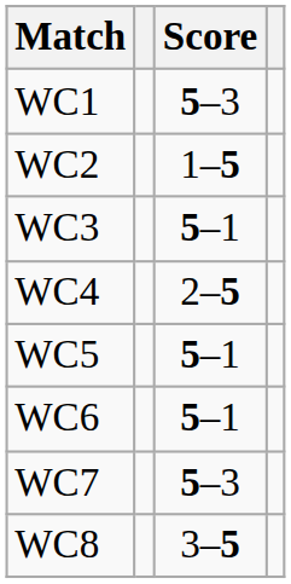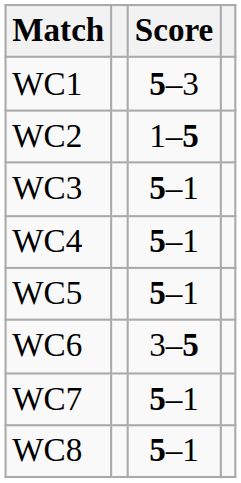 <table class="wikitable" style="font-size: 100%; margin: 1em auto 1em auto;">
 <tr>
 <th>Match</th>
 <th></th>
 <th>Score</th>
 <th></th>
 </tr>
 <tr>
 <td>WC1</td>
 <td><strong></strong></td>
 <td align="center"><strong>5</strong>–3</td>
 <td></td>
 </tr>
 <tr>
 <td>WC2</td>
 <td></td>
 <td align="center">1–<strong>5</strong></td>
 <td><strong></strong></td>
 </tr>
 <tr>
 <td>WC3</td>
 <td><strong></strong></td>
 <td align="center"><strong>5</strong>–1</td>
 <td></td>
 </tr>
 <tr>
 <td>WC4</td>
 <td></td>
-<td align="center">2–<strong>5</strong></td>
+<td align="center"><strong>5</strong>–1</td>
 <td><strong></strong></td>
 </tr>
 <tr>
 <td>WC5</td>
 <td><strong></strong></td>
 <td align="center"><strong>5</strong>–1</td>
 <td></td>
 </tr>
 <tr>
 <td>WC6</td>
 <td></td>
-<td align="center"><strong>5</strong>–1</td>
+<td align="center">3–<strong>5</strong></td>
 <td><strong></strong></td>
 </tr>
 <tr>
 <td>WC7</td>
 <td><strong></strong></td>
-<td align="center"><strong>5</strong>–3</td>
+<td align="center"><strong>5</strong>–1</td>
 <td></td>
 </tr>
 <tr>
 <td>WC8</td>
 <td><strong></strong></td>
-<td align="center">3–<strong>5</strong></td>
+<td align="center"><strong>5</strong>–1</td>
 <td></td>
 </tr>
 </table>
